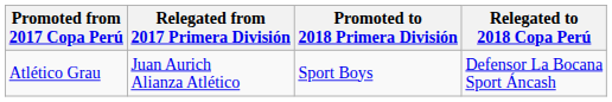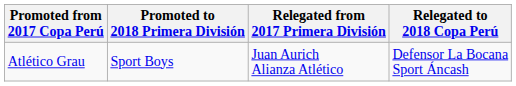 <table class="wikitable">
 <tr>
 <th>Promoted from<br><a href='#'>2017 Copa Perú</a></th>
+<th>Promoted to<br><a href='#'>2018 Primera División</a></th>
 <th>Relegated from<br><a href='#'>2017 Primera División</a></th>
-<th>Promoted to<br><a href='#'>2018 Primera División</a></th>
 <th>Relegated to<br><a href='#'>2018 Copa Perú</a></th>
 </tr>
 <tr>
 <td> <a href='#'>Atlético Grau</a> </td>
+<td> <a href='#'>Sport Boys</a> </td>
 <td> <a href='#'>Juan Aurich</a> <br> <a href='#'>Alianza Atlético</a> </td>
-<td> <a href='#'>Sport Boys</a> </td>
 <td> <a href='#'>Defensor La Bocana</a> <br> <a href='#'>Sport Áncash</a> </td>
 </tr>
 </table>
